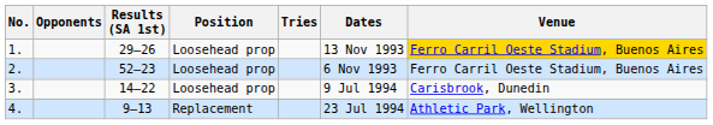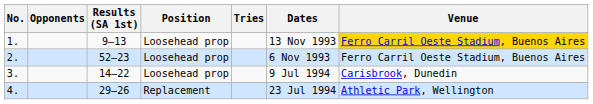 <table class="wikitable sortable">
 <tr>
 <th>No.</th>
 <th>Opponents</th>
 <th>Results<br>(SA 1st)</th>
 <th>Position</th>
 <th>Tries</th>
 <th>Dates</th>
 <th>Venue</th>
 </tr>
 <tr>
 <td>1.</td>
 <td></td>
-<td align="center">29–26</td>
+<td align="center">9–13</td>
 <td>Loosehead prop</td>
 <td></td>
 <td>13 Nov 1993</td>
 <td style="background: gold;"><a href='#'>Ferro Carril Oeste Stadium</a>, Buenos Aires</td>
 </tr>
 <tr style="background: #D0E6FF;">
 <td>2.</td>
 <td></td>
 <td align="center">52–23</td>
 <td>Loosehead prop</td>
 <td></td>
 <td>6 Nov 1993</td>
 <td>Ferro Carril Oeste Stadium, Buenos Aires</td>
 </tr>
 <tr>
 <td>3.</td>
 <td></td>
 <td align="center">14–22</td>
 <td>Loosehead prop</td>
 <td></td>
 <td>9 Jul 1994</td>
 <td><a href='#'>Carisbrook</a>, Dunedin</td>
 </tr>
 <tr style="background: #D0E6FF;">
 <td>4.</td>
 <td></td>
-<td align="center">9–13</td>
+<td align="center">29–26</td>
 <td>Replacement</td>
 <td></td>
 <td>23 Jul 1994</td>
 <td><a href='#'>Athletic Park</a>, Wellington</td>
 </tr>
 </table>
